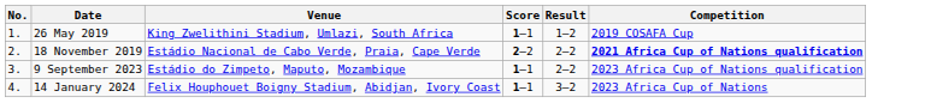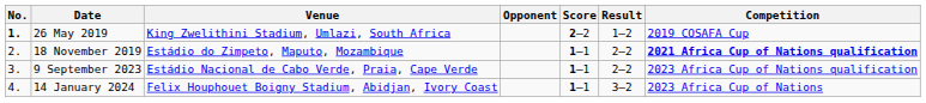 <table class="wikitable" style="font-size:100%;">
 <tr>
 <th>No.</th>
 <th>Date</th>
 <th>Venue</th>
+<th>Opponent</th>
 <th>Score</th>
 <th>Result</th>
 <th>Competition</th>
 </tr>
 <tr>
-<td>1.</td>
+<td><strong>1.</strong></td>
 <td>26 May 2019</td>
 <td><a href='#'>King Zwelithini Stadium</a>, <a href='#'>Umlazi</a>, <a href='#'>South Africa</a></td>
-<td align=center><strong>1</strong>–1</td>
+<td></td>
+<td align=center><strong>2</strong>–2</td>
 <td align=center>1–2</td>
 <td><a href='#'>2019 COSAFA Cup</a></td>
 </tr>
 <tr>
 <td>2.</td>
 <td>18 November 2019</td>
-<td><a href='#'>Estádio Nacional de Cabo Verde</a>, <a href='#'>Praia</a>, <a href='#'>Cape Verde</a></td>
-<td align=center><strong>2</strong>–2</td>
+<td><a href='#'>Estádio do Zimpeto</a>, <a href='#'>Maputo</a>, <a href='#'>Mozambique</a></td>
+<td></td>
+<td align=center><strong>1</strong>–1</td>
 <td align=center>2–2</td>
 <td><strong><a href='#'>2021 Africa Cup of Nations qualification</a></strong></td>
 </tr>
 <tr>
 <td>3.</td>
 <td>9 September 2023</td>
-<td><a href='#'>Estádio do Zimpeto</a>, <a href='#'>Maputo</a>, <a href='#'>Mozambique</a></td>
+<td><a href='#'>Estádio Nacional de Cabo Verde</a>, <a href='#'>Praia</a>, <a href='#'>Cape Verde</a></td>
+<td></td>
 <td align=center><strong>1</strong>–1</td>
 <td align=center>2–2</td>
 <td><a href='#'>2023 Africa Cup of Nations qualification</a></td>
 </tr>
 <tr>
 <td>4.</td>
 <td>14 January 2024</td>
 <td><a href='#'>Felix Houphouet Boigny Stadium</a>, <a href='#'>Abidjan</a>, <a href='#'>Ivory Coast</a></td>
+<td></td>
 <td align=center><strong>1</strong>–1</td>
 <td align=center>3–2</td>
 <td><a href='#'>2023 Africa Cup of Nations</a></td>
 </tr>
 </table>
